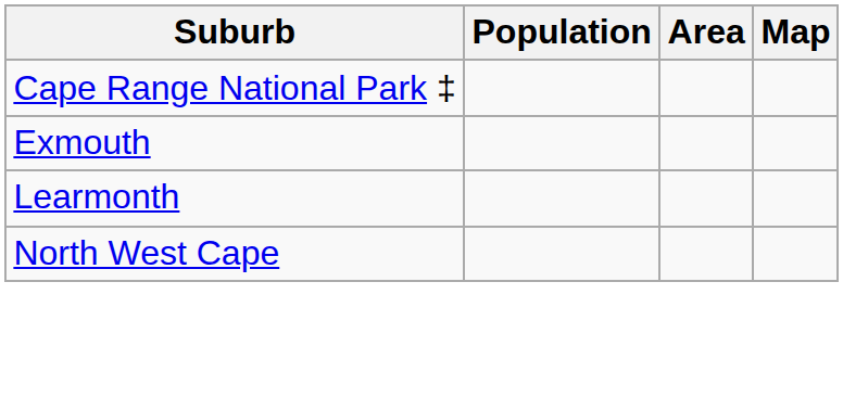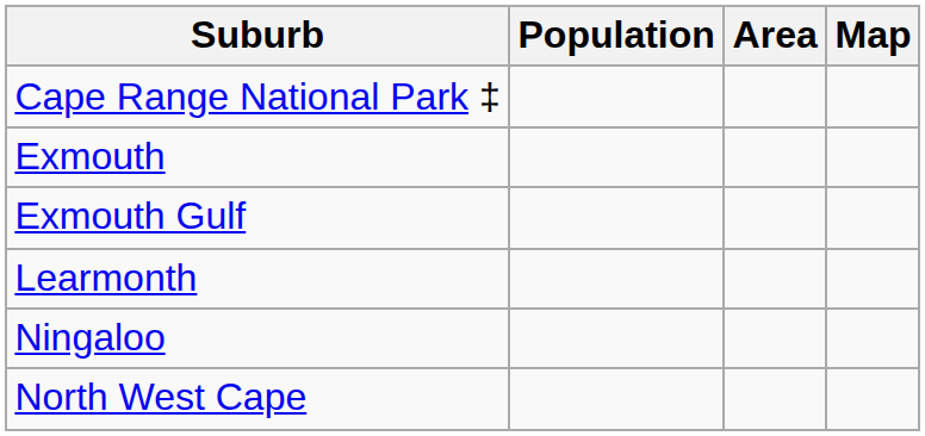 <table class="wikitable sortable">
 <tr>
 <th>Suburb</th>
 <th data-sort-type=number>Population</th>
 <th data-sort-type=number>Area</th>
 <th>Map</th>
 </tr>
 <tr>
 <td><a href='#'>Cape Range National Park</a> ‡</td>
 <td></td>
 <td></td>
 <td></td>
 </tr>
 <tr>
 <td><a href='#'>Exmouth</a></td>
 <td></td>
 <td></td>
 <td></td>
 </tr>
 <tr>
+<td><a href='#'>Exmouth Gulf</a></td>
+<td></td>
+<td></td>
+<td></td>
+</tr>
+<tr>
 <td><a href='#'>Learmonth</a></td>
+<td></td>
+<td></td>
+<td></td>
+</tr>
+<tr>
+<td><a href='#'>Ningaloo</a></td>
 <td></td>
 <td></td>
 <td></td>
 </tr>
 <tr>
 <td><a href='#'>North West Cape</a></td>
 <td></td>
 <td></td>
 <td></td>
 </tr>
 </table>
